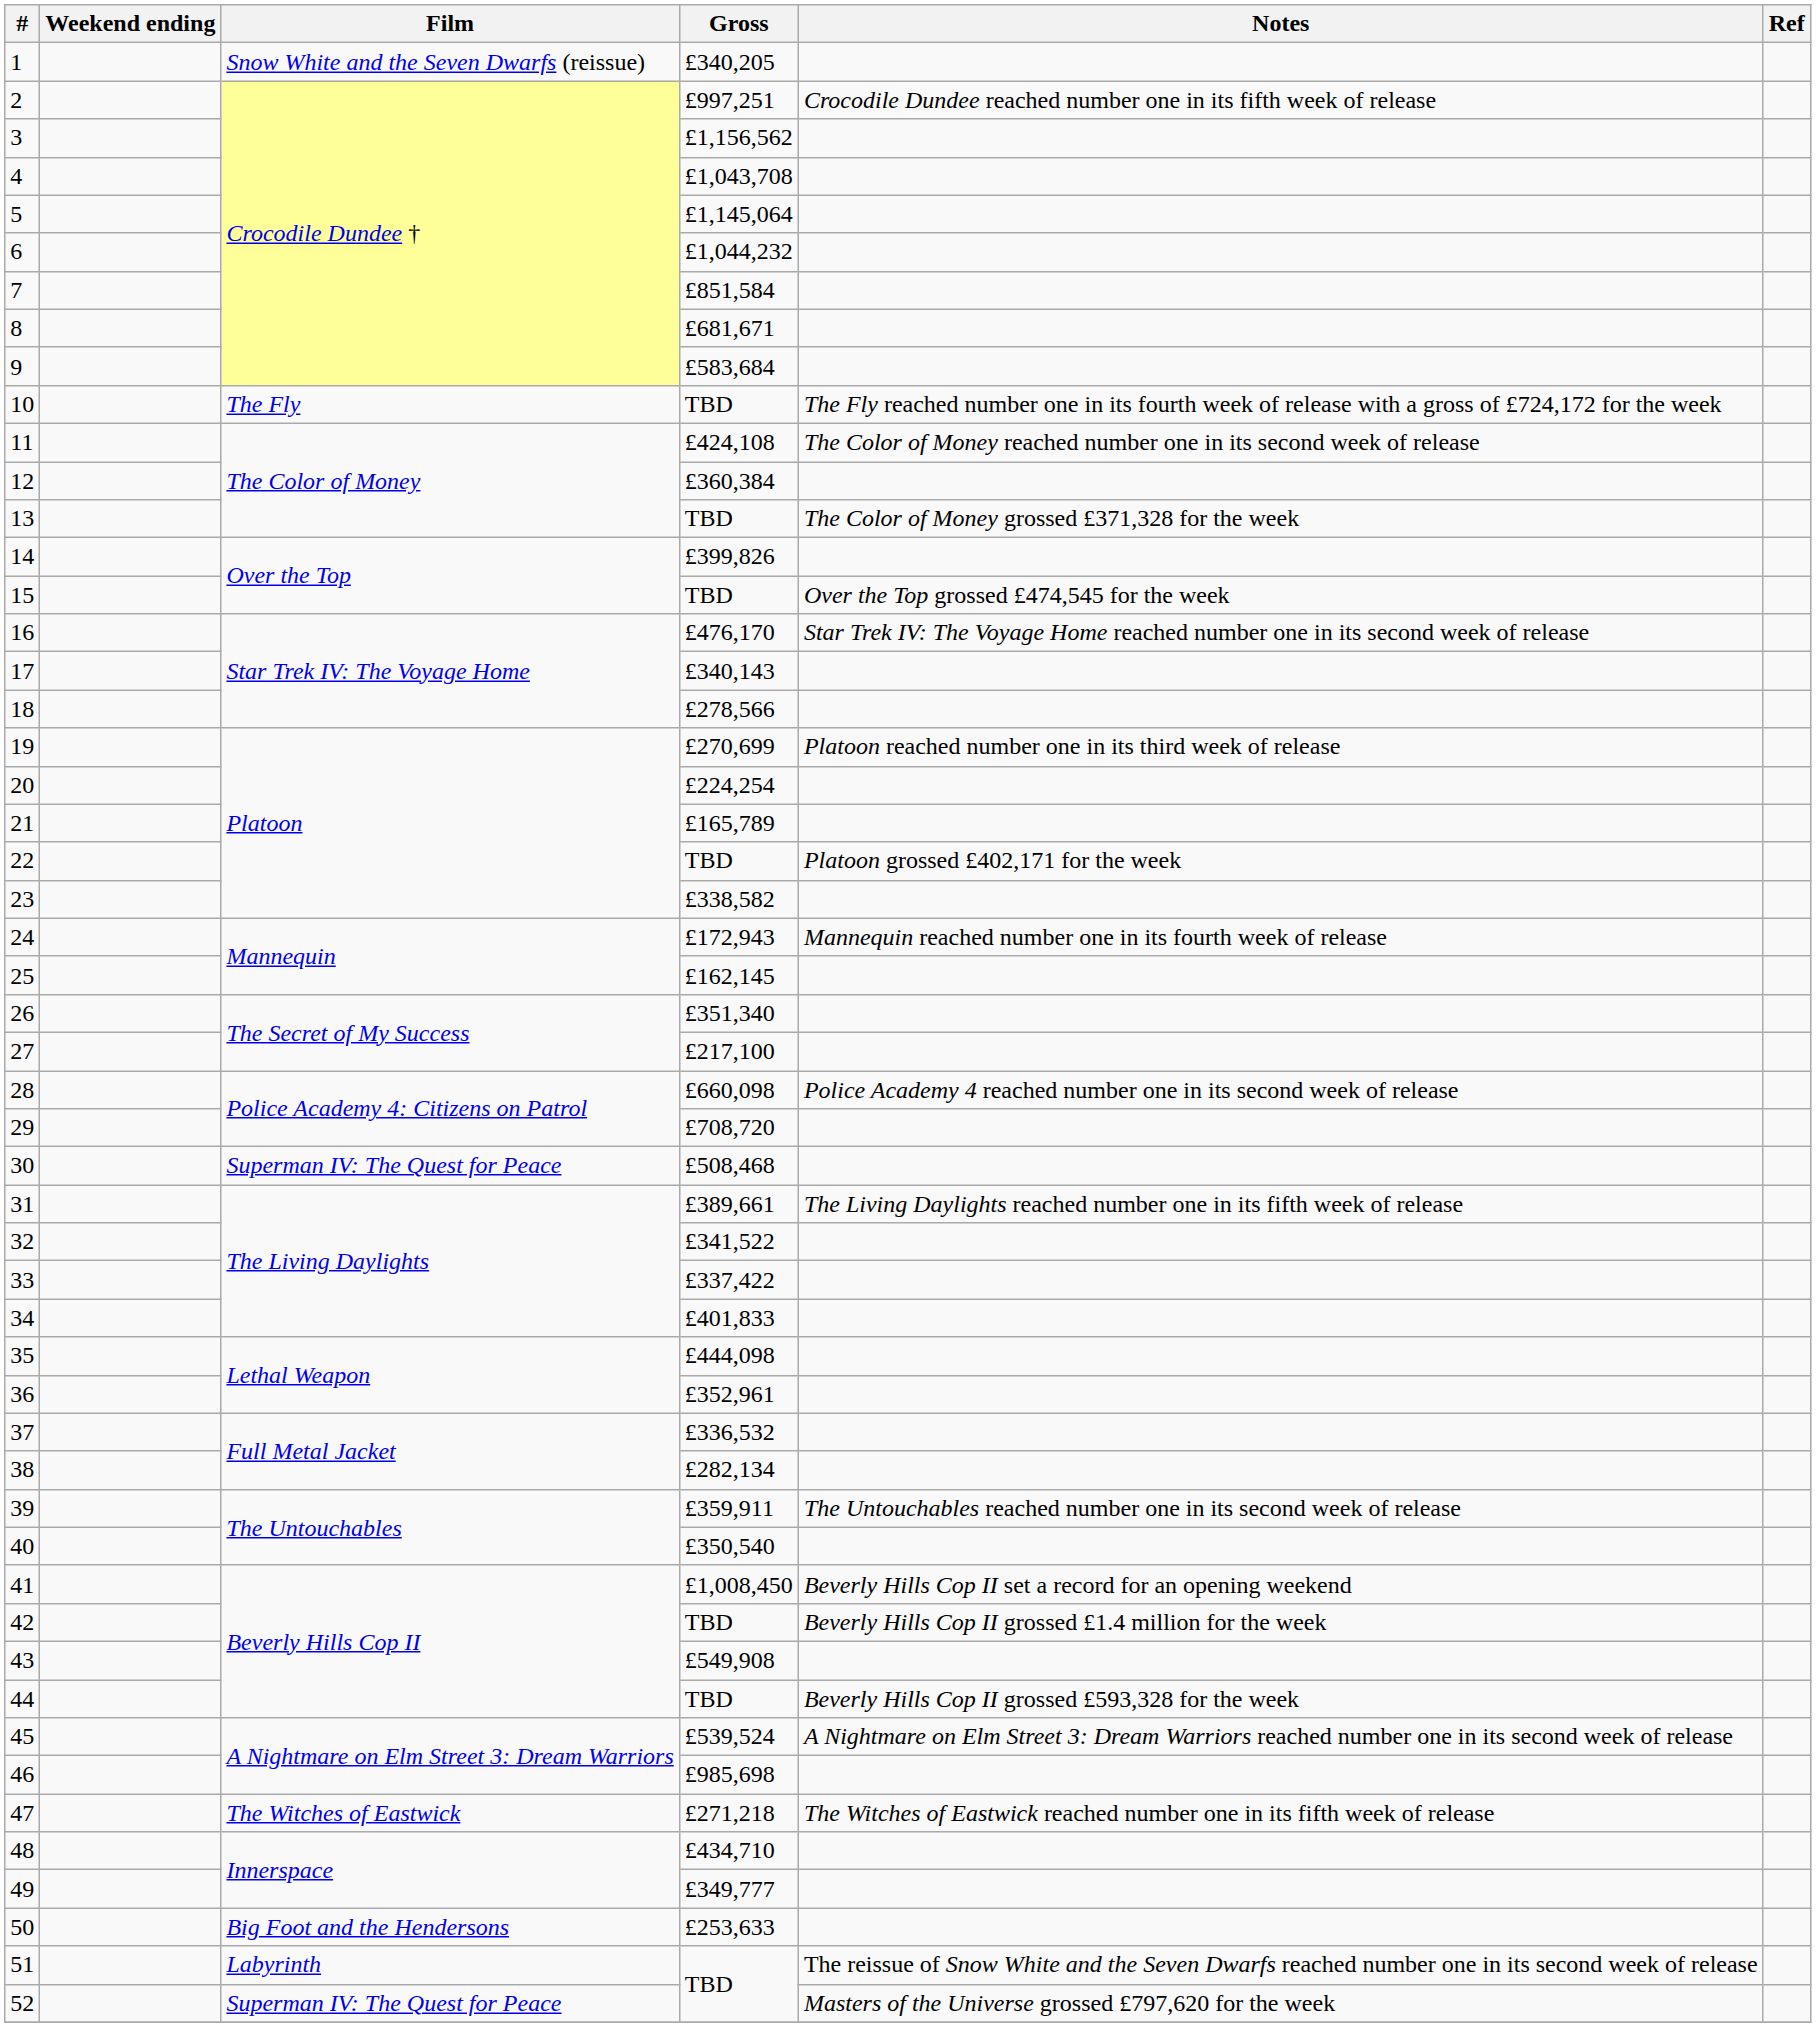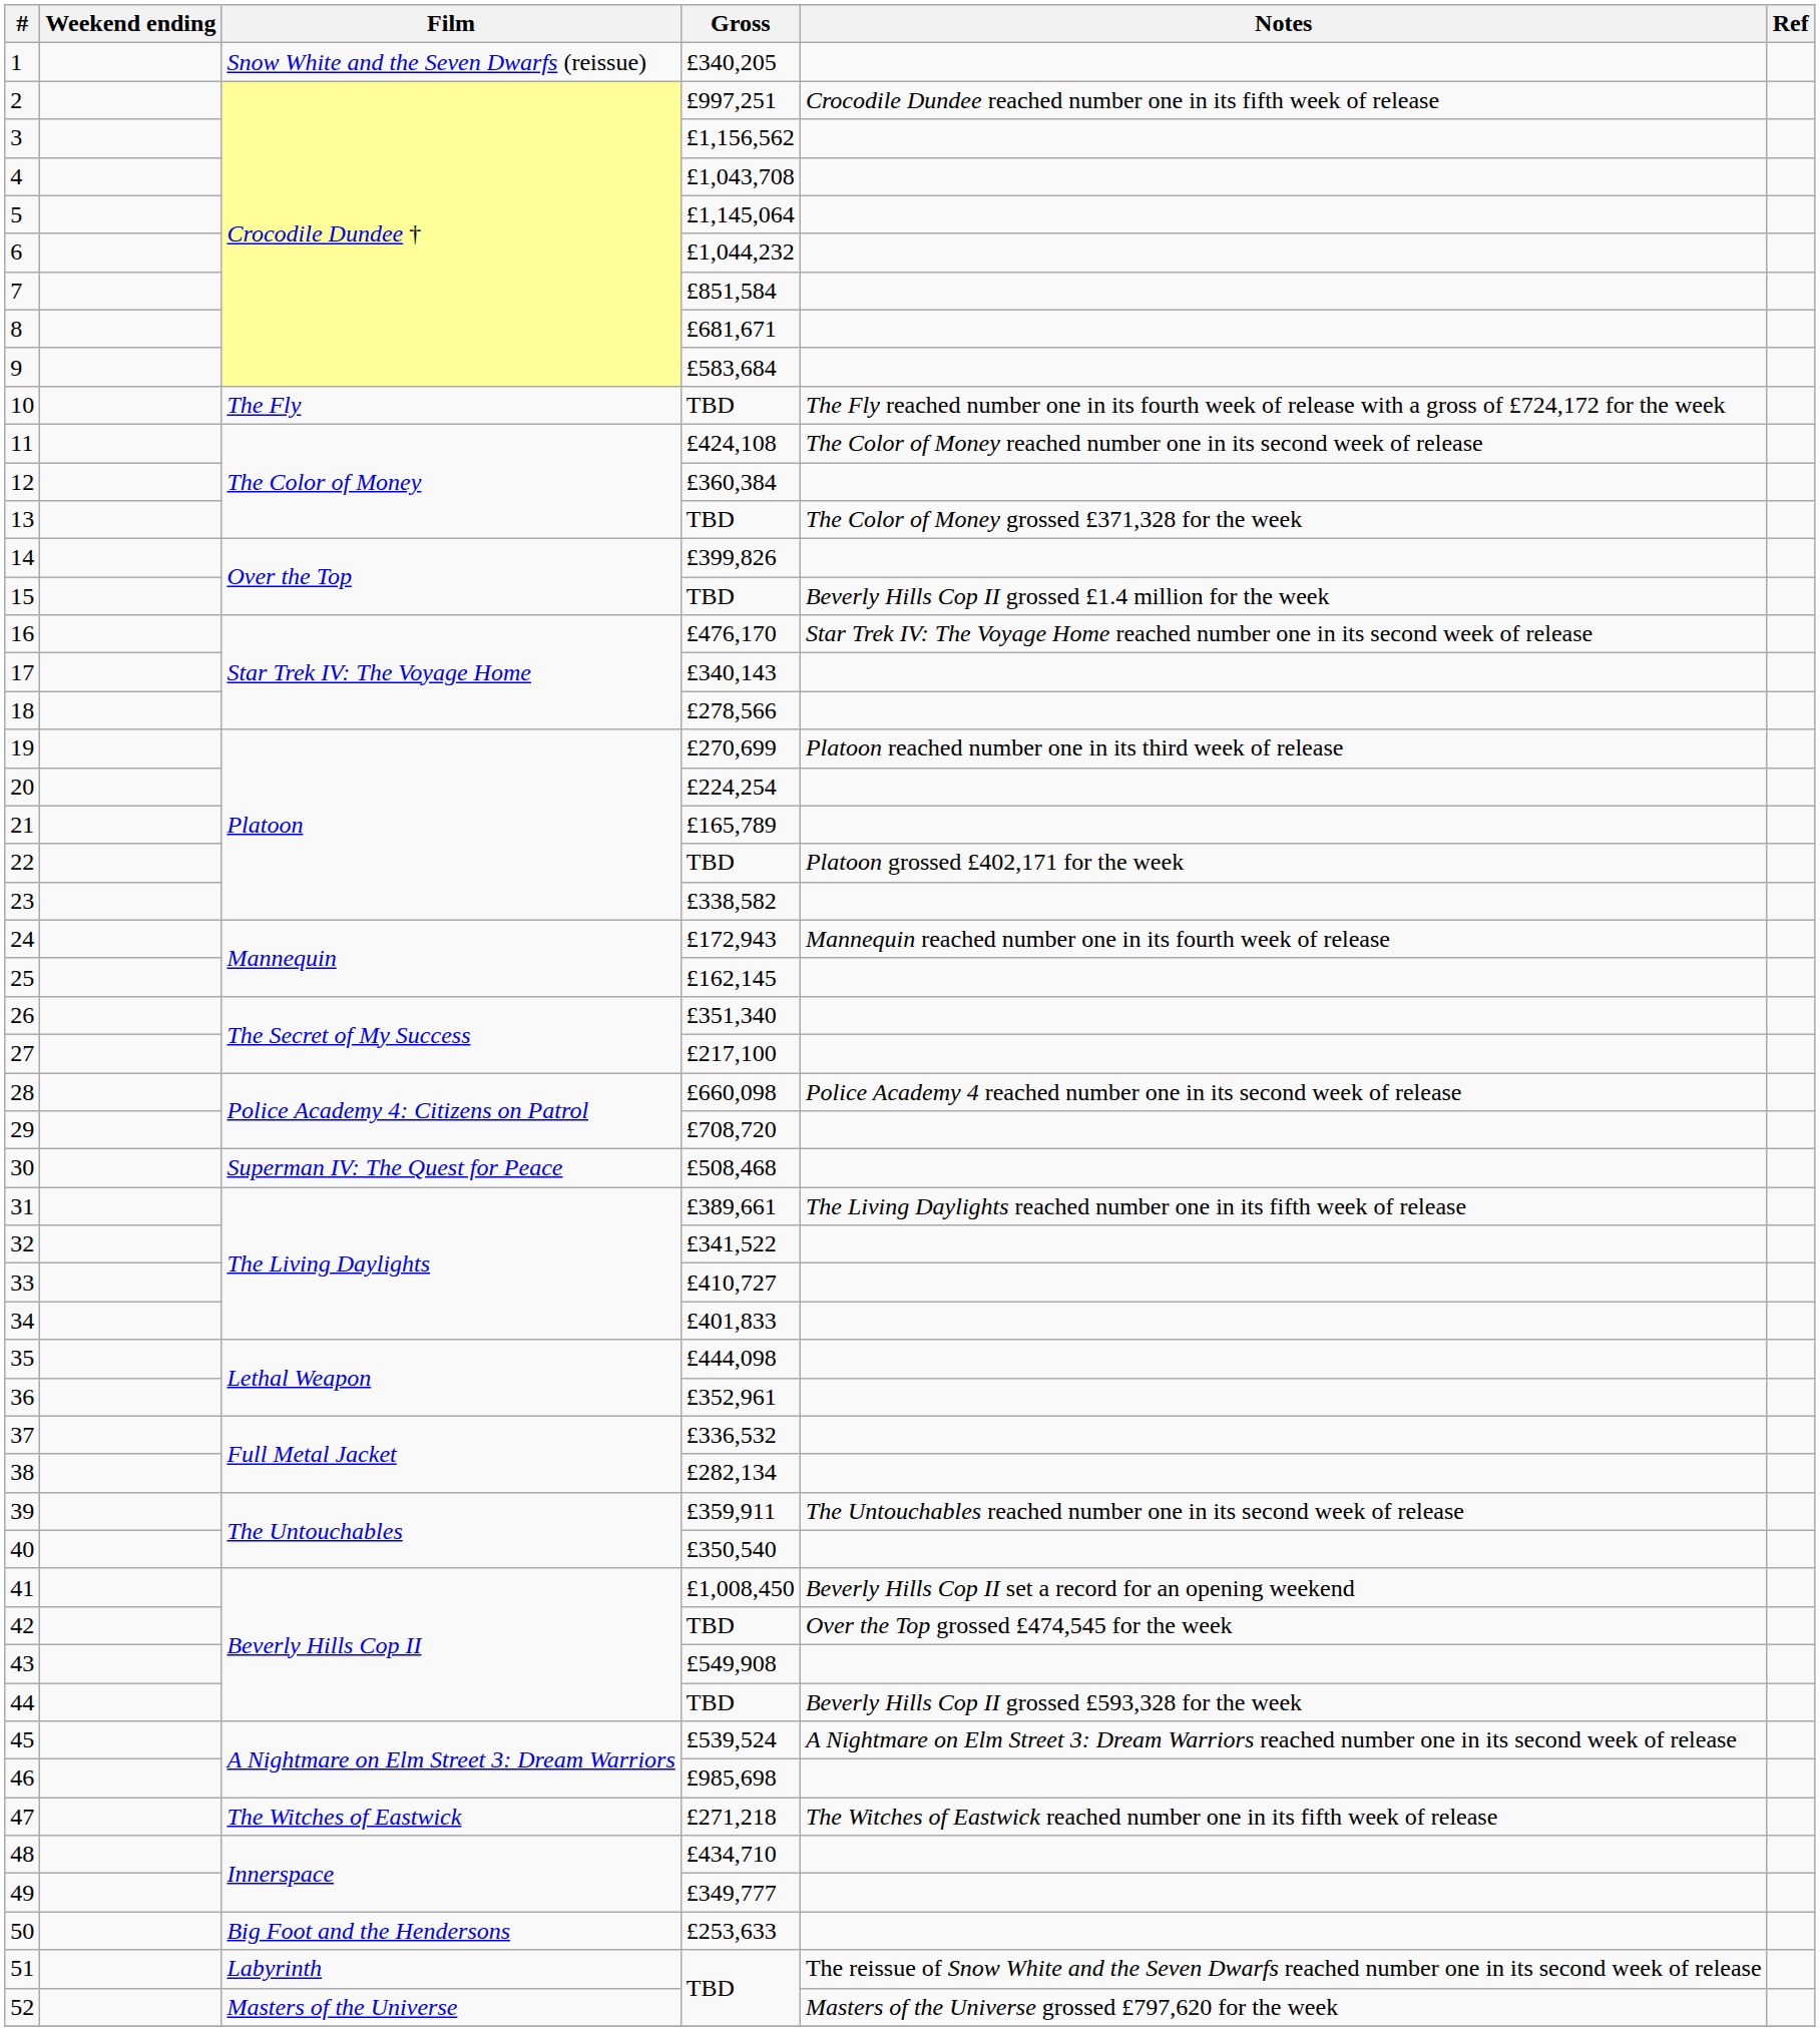 <table class="wikitable sortable">
 <tr>
 <th abbr="Week">#</th>
 <th abbr="Date">Weekend ending</th>
 <th>Film</th>
 <th>Gross</th>
 <th>Notes</th>
 <th>Ref</th>
 </tr>
 <tr>
 <td>1</td>
 <td></td>
 <td><em><a href='#'>Snow White and the Seven Dwarfs</a></em> (reissue)</td>
 <td>£340,205</td>
 <td></td>
 <td></td>
 </tr>
 <tr>
 <td>2</td>
 <td></td>
 <td rowspan="8" style="background-color:#FFFF99"><em><a href='#'>Crocodile Dundee</a></em> †</td>
 <td>£997,251</td>
 <td><em>Crocodile Dundee</em> reached number one in its fifth week of release</td>
 <td></td>
 </tr>
 <tr>
 <td>3</td>
 <td></td>
 <td>£1,156,562</td>
 <td></td>
 <td></td>
 </tr>
 <tr>
 <td>4</td>
 <td></td>
 <td>£1,043,708</td>
 <td></td>
 <td></td>
 </tr>
 <tr>
 <td>5</td>
 <td></td>
 <td>£1,145,064</td>
 <td></td>
 <td></td>
 </tr>
 <tr>
 <td>6</td>
 <td></td>
 <td>£1,044,232</td>
 <td></td>
 <td></td>
 </tr>
 <tr>
 <td>7</td>
 <td></td>
 <td>£851,584</td>
 <td></td>
 <td></td>
 </tr>
 <tr>
 <td>8</td>
 <td></td>
 <td>£681,671</td>
 <td></td>
 <td></td>
 </tr>
 <tr>
 <td>9</td>
 <td></td>
 <td>£583,684</td>
 <td></td>
 <td></td>
 </tr>
 <tr>
 <td>10</td>
 <td></td>
 <td><em><a href='#'>The Fly</a></em></td>
 <td>TBD</td>
 <td><em>The Fly</em> reached number one in its fourth week of release with a gross of £724,172 for the week</td>
 <td></td>
 </tr>
 <tr>
 <td>11</td>
 <td></td>
 <td rowspan="3"><em><a href='#'>The Color of Money</a></em></td>
 <td>£424,108</td>
 <td><em>The Color of Money</em> reached number one in its second week of release</td>
 <td></td>
 </tr>
 <tr>
 <td>12</td>
 <td></td>
 <td>£360,384</td>
 <td></td>
 <td></td>
 </tr>
 <tr>
 <td>13</td>
 <td></td>
 <td>TBD</td>
 <td><em>The Color of Money</em> grossed £371,328 for the week</td>
 <td></td>
 </tr>
 <tr>
 <td>14</td>
 <td></td>
 <td rowspan="2"><em><a href='#'>Over the Top</a></em></td>
 <td>£399,826</td>
 <td></td>
 <td></td>
 </tr>
 <tr>
 <td>15</td>
 <td></td>
 <td>TBD</td>
-<td><em>Over the Top</em> grossed £474,545 for the week</td>
+<td><em>Beverly Hills Cop II</em> grossed £1.4 million for the week</td>
 <td></td>
 </tr>
 <tr>
 <td>16</td>
 <td></td>
 <td rowspan="3"><em><a href='#'>Star Trek IV: The Voyage Home</a></em></td>
 <td>£476,170</td>
 <td><em>Star Trek IV: The Voyage Home</em> reached number one in its second week of release</td>
 <td></td>
 </tr>
 <tr>
 <td>17</td>
 <td></td>
 <td>£340,143</td>
 <td></td>
 <td></td>
 </tr>
 <tr>
 <td>18</td>
 <td></td>
 <td>£278,566</td>
 <td></td>
 <td></td>
 </tr>
 <tr>
 <td>19</td>
 <td></td>
 <td rowspan="5"><em><a href='#'>Platoon</a></em></td>
 <td>£270,699</td>
 <td><em>Platoon</em> reached number one in its third week of release</td>
 <td></td>
 </tr>
 <tr>
 <td>20</td>
 <td></td>
 <td>£224,254</td>
 <td></td>
 <td></td>
 </tr>
 <tr>
 <td>21</td>
 <td></td>
 <td>£165,789</td>
 <td></td>
 <td></td>
 </tr>
 <tr>
 <td>22</td>
 <td></td>
 <td>TBD</td>
 <td><em>Platoon</em> grossed £402,171 for the week</td>
 <td></td>
 </tr>
 <tr>
 <td>23</td>
 <td></td>
 <td>£338,582</td>
 <td></td>
 <td></td>
 </tr>
 <tr>
 <td>24</td>
 <td></td>
 <td rowspan="2"><em><a href='#'>Mannequin</a></em></td>
 <td>£172,943</td>
 <td><em>Mannequin</em> reached number one in its fourth week of release</td>
 <td></td>
 </tr>
 <tr>
 <td>25</td>
 <td></td>
 <td>£162,145</td>
 <td></td>
 <td></td>
 </tr>
 <tr>
 <td>26</td>
 <td></td>
 <td rowspan="2"><em><a href='#'>The Secret of My Success</a></em></td>
 <td>£351,340</td>
 <td></td>
 <td></td>
 </tr>
 <tr>
 <td>27</td>
 <td></td>
 <td>£217,100</td>
 <td></td>
 <td></td>
 </tr>
 <tr>
 <td>28</td>
 <td></td>
 <td rowspan="2"><em><a href='#'>Police Academy 4: Citizens on Patrol</a></em></td>
 <td>£660,098</td>
 <td><em>Police Academy 4</em> reached number one in its second week of release</td>
 <td></td>
 </tr>
 <tr>
 <td>29</td>
 <td></td>
 <td>£708,720</td>
 <td></td>
 <td></td>
 </tr>
 <tr>
 <td>30</td>
 <td></td>
 <td><em><a href='#'>Superman IV: The Quest for Peace</a></em></td>
 <td>£508,468</td>
 <td></td>
 <td></td>
 </tr>
 <tr>
 <td>31</td>
 <td></td>
 <td rowspan="4"><em><a href='#'>The Living Daylights</a></em></td>
 <td>£389,661</td>
 <td><em>The Living Daylights</em> reached number one in its fifth week of release</td>
 <td></td>
 </tr>
 <tr>
 <td>32</td>
 <td></td>
 <td>£341,522</td>
 <td></td>
 <td></td>
 </tr>
 <tr>
 <td>33</td>
 <td></td>
-<td>£337,422</td>
+<td>£410,727</td>
 <td></td>
 <td></td>
 </tr>
 <tr>
 <td>34</td>
 <td></td>
 <td>£401,833</td>
 <td></td>
 <td></td>
 </tr>
 <tr>
 <td>35</td>
 <td></td>
 <td rowspan="2"><em><a href='#'>Lethal Weapon</a></em></td>
 <td>£444,098</td>
 <td></td>
 <td></td>
 </tr>
 <tr>
 <td>36</td>
 <td></td>
 <td>£352,961</td>
 <td></td>
 <td></td>
 </tr>
 <tr>
 <td>37</td>
 <td></td>
 <td rowspan="2"><em><a href='#'>Full Metal Jacket</a></em></td>
 <td>£336,532</td>
 <td></td>
 <td></td>
 </tr>
 <tr>
 <td>38</td>
 <td></td>
 <td>£282,134</td>
 <td></td>
 <td></td>
 </tr>
 <tr>
 <td>39</td>
 <td></td>
 <td rowspan="2"><em><a href='#'>The Untouchables</a></em></td>
 <td>£359,911</td>
 <td><em>The Untouchables</em> reached number one in its second week of release</td>
 <td></td>
 </tr>
 <tr>
 <td>40</td>
 <td></td>
 <td>£350,540</td>
 <td></td>
 <td></td>
 </tr>
 <tr>
 <td>41</td>
 <td></td>
 <td rowspan="4"><em><a href='#'>Beverly Hills Cop II</a></em></td>
 <td>£1,008,450</td>
 <td><em>Beverly Hills Cop II</em> set a record for an opening weekend</td>
 <td></td>
 </tr>
 <tr>
 <td>42</td>
 <td></td>
 <td>TBD</td>
-<td><em>Beverly Hills Cop II</em> grossed £1.4 million for the week</td>
+<td><em>Over the Top</em> grossed £474,545 for the week</td>
 <td></td>
 </tr>
 <tr>
 <td>43</td>
 <td></td>
 <td>£549,908</td>
 <td></td>
 <td></td>
 </tr>
 <tr>
 <td>44</td>
 <td></td>
 <td>TBD</td>
 <td><em>Beverly Hills Cop II</em> grossed £593,328 for the week</td>
 <td></td>
 </tr>
 <tr>
 <td>45</td>
 <td></td>
 <td rowspan="2"><em><a href='#'>A Nightmare on Elm Street 3: Dream Warriors</a></em></td>
 <td>£539,524</td>
 <td><em>A Nightmare on Elm Street 3: Dream Warriors</em> reached number one in its second week of release</td>
 <td></td>
 </tr>
 <tr>
 <td>46</td>
 <td></td>
 <td>£985,698</td>
 <td></td>
 <td></td>
 </tr>
 <tr>
 <td>47</td>
 <td></td>
 <td><em><a href='#'>The Witches of Eastwick</a></em></td>
 <td>£271,218</td>
 <td><em>The Witches of Eastwick</em> reached number one in its fifth week of release</td>
 <td></td>
 </tr>
 <tr>
 <td>48</td>
 <td></td>
 <td rowspan="2"><em><a href='#'>Innerspace</a></em></td>
 <td>£434,710</td>
 <td></td>
 <td></td>
 </tr>
 <tr>
 <td>49</td>
 <td></td>
 <td>£349,777</td>
 <td></td>
 <td></td>
 </tr>
 <tr>
 <td>50</td>
 <td></td>
 <td><em><a href='#'>Big Foot and the Hendersons</a></em></td>
 <td>£253,633</td>
 <td></td>
 <td></td>
 </tr>
 <tr>
 <td>51</td>
 <td></td>
 <td><em><a href='#'>Labyrinth</a></em></td>
 <td rowspan="2">TBD</td>
 <td>The reissue of <em>Snow White and the Seven Dwarfs</em> reached number one in its second week of release</td>
 <td></td>
 </tr>
 <tr>
 <td>52</td>
 <td></td>
-<td><em><a href='#'>Superman IV: The Quest for Peace</a></em></td>
+<td><em><a href='#'>Masters of the Universe</a></em></td>
 <td><em>Masters of the Universe</em> grossed £797,620 for the week</td>
 <td></td>
 </tr>
 <tr>
 </tr>
 </table>
